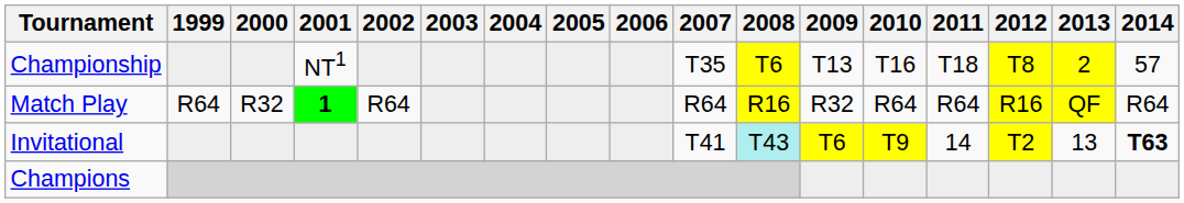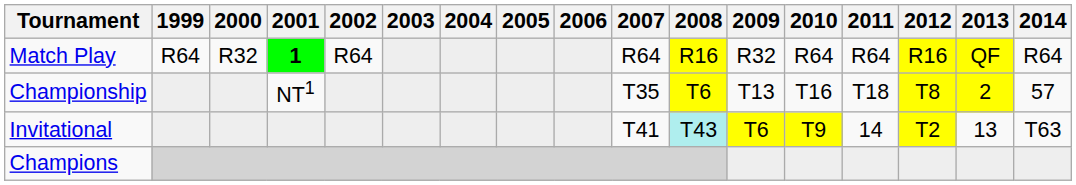 <table class="wikitable" style="text-align:center;">
 <tr>
 <th>Tournament</th>
 <th>1999</th>
 <th>2000</th>
 <th>2001</th>
 <th>2002</th>
 <th>2003</th>
 <th>2004</th>
 <th>2005</th>
 <th>2006</th>
 <th>2007</th>
 <th>2008</th>
 <th>2009</th>
 <th>2010</th>
 <th>2011</th>
 <th>2012</th>
 <th>2013</th>
 <th>2014</th>
 </tr>
 <tr>
+<td align="left"><a href='#'>Match Play</a></td>
+<td>R64</td>
+<td>R32</td>
+<td style="background:lime;"><strong>1</strong></td>
+<td>R64</td>
+<td style="background:#eeeeee;"></td>
+<td style="background:#eeeeee;"></td>
+<td style="background:#eeeeee;"></td>
+<td style="background:#eeeeee;"></td>
+<td>R64</td>
+<td style="background:yellow;">R16</td>
+<td>R32</td>
+<td>R64</td>
+<td>R64</td>
+<td style="background:yellow;">R16</td>
+<td style="background:yellow;">QF</td>
+<td>R64</td>
+</tr>
+<tr>
 <td align="left"><a href='#'>Championship</a></td>
 <td style="background:#eeeeee;"></td>
 <td style="background:#eeeeee;"></td>
 <td>NT<sup>1</sup></td>
 <td style="background:#eeeeee;"></td>
 <td style="background:#eeeeee;"></td>
 <td style="background:#eeeeee;"></td>
 <td style="background:#eeeeee;"></td>
 <td style="background:#eeeeee;"></td>
 <td>T35</td>
 <td style="background:yellow;">T6</td>
 <td>T13</td>
 <td>T16</td>
 <td>T18</td>
 <td style="background:yellow;">T8</td>
 <td style="background:yellow;">2</td>
 <td>57</td>
 </tr>
 <tr>
-<td align="left"><a href='#'>Match Play</a></td>
-<td>R64</td>
-<td>R32</td>
-<td style="background:lime;"><strong>1</strong></td>
-<td>R64</td>
-<td style="background:#eeeeee;"></td>
-<td style="background:#eeeeee;"></td>
-<td style="background:#eeeeee;"></td>
-<td style="background:#eeeeee;"></td>
-<td>R64</td>
-<td style="background:yellow;">R16</td>
-<td>R32</td>
-<td>R64</td>
-<td>R64</td>
-<td style="background:yellow;">R16</td>
-<td style="background:yellow;">QF</td>
-<td>R64</td>
-</tr>
-<tr>
 <td align="left"><a href='#'>Invitational</a></td>
 <td style="background:#eeeeee;"></td>
 <td style="background:#eeeeee;"></td>
 <td style="background:#eeeeee;"></td>
 <td style="background:#eeeeee;"></td>
 <td style="background:#eeeeee;"></td>
 <td style="background:#eeeeee;"></td>
 <td style="background:#eeeeee;"></td>
 <td style="background:#eeeeee;"></td>
 <td>T41</td>
 <td style="background: paleturquoise;">T43</td>
 <td style="background:yellow;">T6</td>
 <td style="background:yellow;">T9</td>
 <td>14</td>
 <td style="background:yellow;">T2</td>
 <td>13</td>
-<td><strong>T63</strong></td>
+<td>T63</td>
 </tr>
 <tr>
 <td align="left"><a href='#'>Champions</a></td>
 <td colspan=10 style="background:#D3D3D3;"></td>
 <td style="background:#eeeeee;"></td>
 <td style="background:#eeeeee;"></td>
 <td style="background:#eeeeee;"></td>
 <td style="background:#eeeeee;"></td>
 <td style="background:#eeeeee;"></td>
 <td style="background:#eeeeee;"></td>
 </tr>
 </table>
